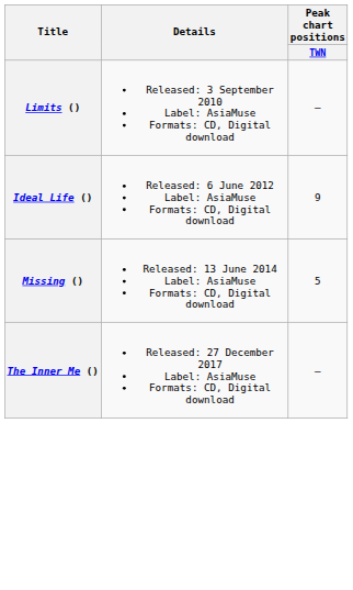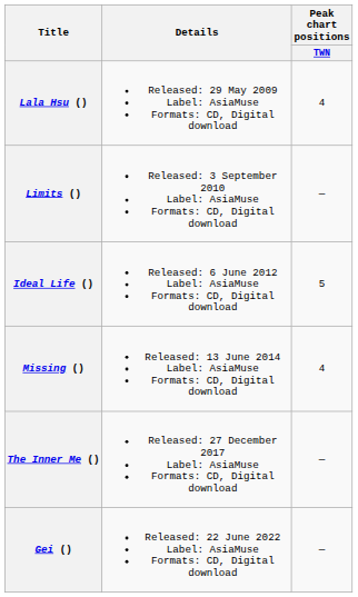 <table class="wikitable plainrowheaders" style="text-align:center;">
 <tr>
 <th rowspan="2" scope="col">Title</th>
 <th rowspan="2" scope="col" style="width:18em;">Details</th>
 <th>Peak chart positions</th>
 </tr>
 <tr>
 <th scope="col" style="width:3em;font-size:90%;"><a href='#'>TWN</a><br></th>
 </tr>
 <tr>
+<th scope="row"><em><a href='#'>Lala Hsu</a></em> ()</th>
+<td><br><ul><li>Released: 29 May 2009</li><li>Label: AsiaMuse</li><li>Formats: CD, Digital download</li></ul></td>
+<td>4</td>
+</tr>
+<tr>
 <th scope="row"><em><a href='#'>Limits</a></em> ()</th>
 <td><br><ul><li>Released: 3 September 2010</li><li>Label: AsiaMuse</li><li>Formats: CD, Digital download</li></ul></td>
 <td>—</td>
 </tr>
 <tr>
 <th scope="row"><em><a href='#'>Ideal Life</a></em> ()</th>
 <td><br><ul><li>Released: 6 June 2012</li><li>Label: AsiaMuse</li><li>Formats: CD, Digital download</li></ul></td>
-<td>9</td>
+<td>5</td>
 </tr>
 <tr>
 <th scope="row"><em><a href='#'>Missing</a></em> ()</th>
 <td><br><ul><li>Released: 13 June 2014</li><li>Label: AsiaMuse</li><li>Formats: CD, Digital download</li></ul></td>
-<td>5</td>
+<td>4</td>
 </tr>
 <tr>
 <th scope="row"><em><a href='#'>The Inner Me</a></em> ()</th>
 <td><br><ul><li>Released: 27 December 2017</li><li>Label: AsiaMuse</li><li>Formats: CD, Digital download</li></ul></td>
 <td>—</td>
 </tr>
+<tr>
+<th scope="row"><em><a href='#'>Gei</a></em> ()</th>
+<td><br><ul><li>Released: 22 June 2022</li><li>Label: AsiaMuse</li><li>Formats: CD, Digital download</li></ul></td>
+<td>—</td>
+</tr>
 </table>
